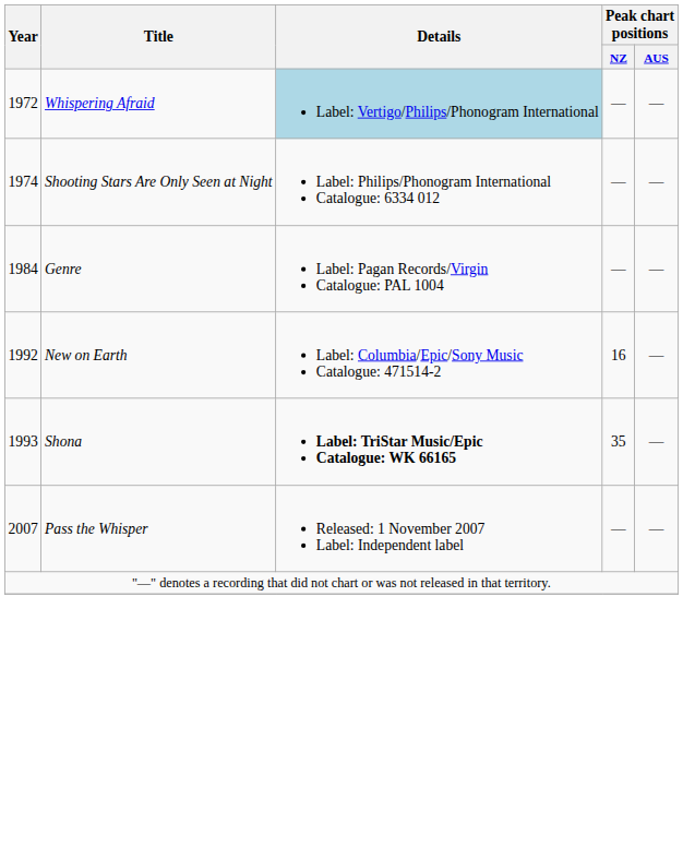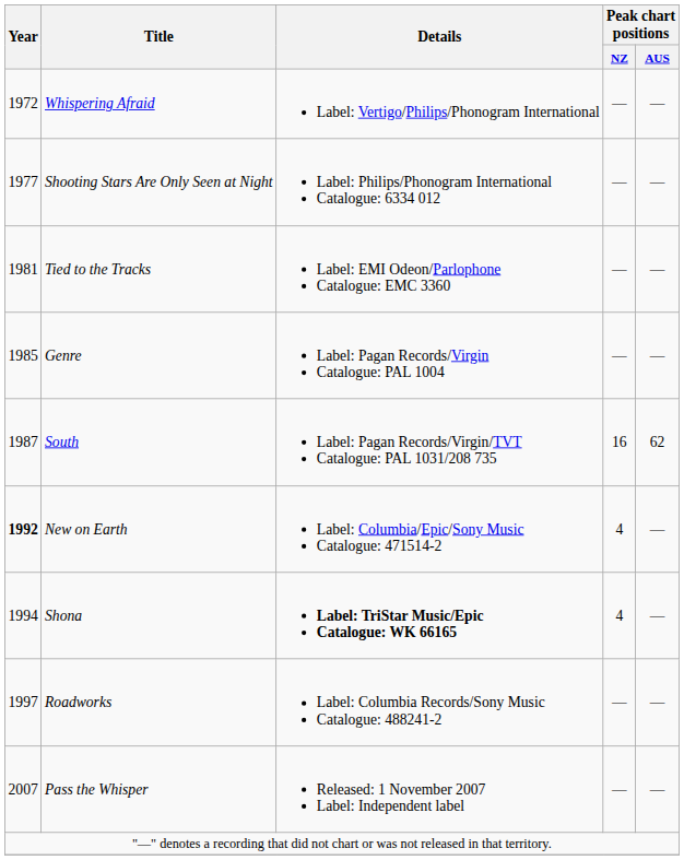 <table class="wikitable plainrowheaders">
 <tr>
 <th rowspan="2">Year</th>
 <th rowspan="2">Title</th>
 <th rowspan="2">Details</th>
 <th colspan="2">Peak chart<br>positions</th>
 </tr>
 <tr>
 <th><small><a href='#'>NZ</a></small><br></th>
 <th><small><a href='#'>AUS</a></small><br></th>
 </tr>
 <tr>
 <td>1972</td>
 <td><em><a href='#'>Whispering Afraid</a></em></td>
-<td style="background: lightblue;"><br><ul><li>Label: <a href='#'>Vertigo</a>/<a href='#'>Philips</a>/Phonogram International</li></ul></td>
+<td><br><ul><li>Label: <a href='#'>Vertigo</a>/<a href='#'>Philips</a>/Phonogram International</li></ul></td>
 <td align="center">—</td>
 <td align="center">—</td>
 </tr>
 <tr>
-<td>1974</td>
+<td>1977</td>
 <td><em>Shooting Stars Are Only Seen at Night</em></td>
 <td><br><ul><li>Label: Philips/Phonogram International</li><li>Catalogue: 6334 012</li></ul></td>
 <td align="center">—</td>
 <td align="center">—</td>
 </tr>
 <tr>
-<td>1984</td>
+<td>1981</td>
+<td><em>Tied to the Tracks</em></td>
+<td><br><ul><li>Label: EMI Odeon/<a href='#'>Parlophone</a></li><li>Catalogue: EMC 3360</li></ul></td>
+<td align="center">—</td>
+<td align="center">—</td>
+</tr>
+<tr>
+<td>1985</td>
 <td><em>Genre</em></td>
 <td><br><ul><li>Label: Pagan Records/<a href='#'>Virgin</a></li><li>Catalogue: PAL 1004</li></ul></td>
 <td align="center">—</td>
 <td align="center">—</td>
 </tr>
 <tr>
-<td>1992</td>
+<td>1987</td>
+<td><em><a href='#'>South</a></em></td>
+<td><br><ul><li>Label: Pagan Records/Virgin/<a href='#'>TVT</a></li><li>Catalogue: PAL 1031/208 735</li></ul></td>
+<td align="center">16</td>
+<td align="center">62</td>
+</tr>
+<tr>
+<td><strong>1992</strong></td>
 <td><em>New on Earth</em></td>
 <td><br><ul><li>Label: <a href='#'>Columbia</a>/<a href='#'>Epic</a>/<a href='#'>Sony Music</a></li><li>Catalogue: 471514-2</li></ul></td>
-<td align="center">16</td>
+<td align="center">4</td>
 <td align="center">—</td>
 </tr>
 <tr>
-<td>1993</td>
+<td>1994</td>
 <td><em>Shona</em></td>
 <td><strong><br><ul><li>Label: TriStar Music/Epic</li><li>Catalogue: WK 66165</li></ul></strong></td>
-<td align="center">35</td>
+<td align="center">4</td>
+<td align="center">—</td>
+</tr>
+<tr>
+<td>1997</td>
+<td><em>Roadworks</em></td>
+<td><br><ul><li>Label: Columbia Records/Sony Music</li><li>Catalogue: 488241-2</li></ul></td>
+<td align="center">—</td>
 <td align="center">—</td>
 </tr>
 <tr>
 <td>2007</td>
 <td><em>Pass the Whisper</em></td>
 <td><br><ul><li>Released: 1 November 2007</li><li>Label: Independent label</li></ul></td>
 <td align="center">—</td>
 <td align="center">—</td>
 </tr>
 <tr>
 <td colspan="5" style="font-size:90%" align="center">"—" denotes a recording that did not chart or was not released in that territory.</td>
 </tr>
 <tr>
 </tr>
 </table>
